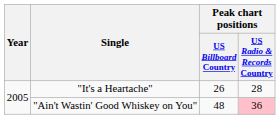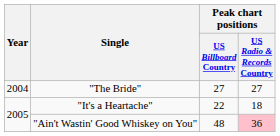 <table class="wikitable" style="text-align:center;">
 <tr>
 <th rowspan="2">Year</th>
 <th rowspan="2">Single</th>
 <th colspan="2">Peak chart positions</th>
 </tr>
 <tr style="font-size:smaller;">
 <th width="45"><a href='#'>US <em>Billboard</em> Country</a></th>
 <th width="45"><a href='#'>US <em>Radio & Records</em> Country</a></th>
 </tr>
 <tr>
+<td>2004</td>
+<td>"The Bride"</td>
+<td>27</td>
+<td>27</td>
+</tr>
+<tr>
 <td rowspan="2">2005</td>
 <td>"It's a Heartache"</td>
-<td>26</td>
-<td>28</td>
+<td>22</td>
+<td>18</td>
 </tr>
 <tr>
 <td>"Ain't Wastin' Good Whiskey on You"</td>
 <td>48</td>
 <td style="background: pink;">36</td>
 </tr>
 </table>
